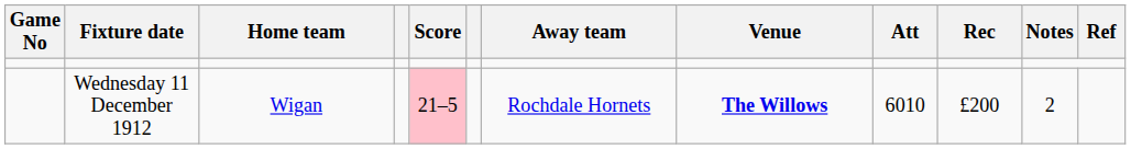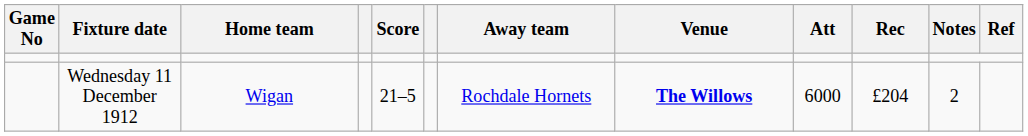 <table class="wikitable" style="text-align:center;">
 <tr>
 <th width=20 abbr="No">Game No</th>
 <th width=100 abbr="Date">Fixture date</th>
 <th width=150 abbr="Home team">Home team</th>
 <th width=5 abbr="space"></th>
 <th width=20 abbr="Score">Score</th>
 <th width=5 abbr="space"></th>
 <th width=150 abbr="Away team">Away team</th>
 <th width=150 abbr="Venue">Venue</th>
 <th width=45 abbr="Att">Att</th>
 <th width=60 abbr="Rec">Rec</th>
 <th width=20 abbr="Notes">Notes</th>
 <th width=30 abbr="Ref">Ref</th>
 </tr>
 <tr>
 <td></td>
 <td></td>
 <td></td>
 <td></td>
 <td></td>
 <td></td>
 <td></td>
 <td></td>
 <td></td>
 <td></td>
 </tr>
 <tr>
 <td></td>
 <td>Wednesday 11 December 1912</td>
 <td><a href='#'>Wigan</a></td>
 <td></td>
-<td style="background: pink;">21–5</td>
+<td>21–5</td>
 <td></td>
 <td><a href='#'>Rochdale Hornets</a></td>
 <td><strong><a href='#'>The Willows</a></strong></td>
-<td>6010</td>
-<td>£200</td>
+<td>6000</td>
+<td>£204</td>
 <td>2</td>
 <td></td>
 </tr>
 </table>
